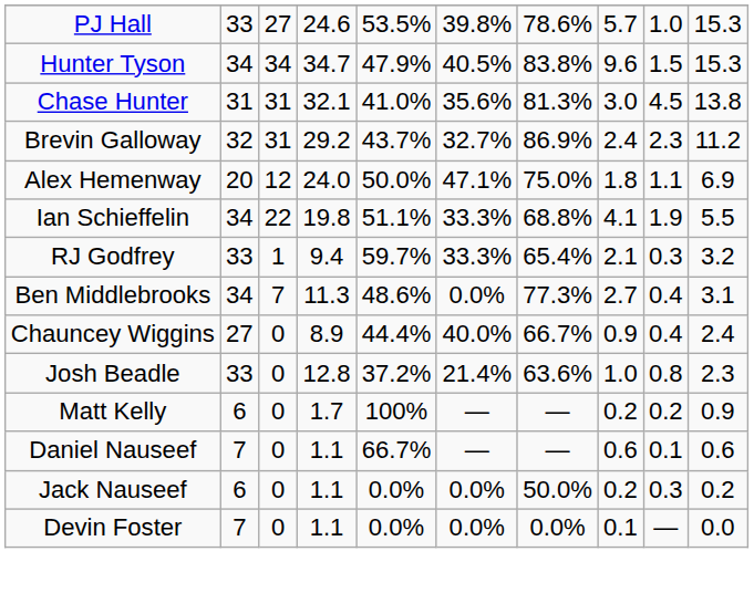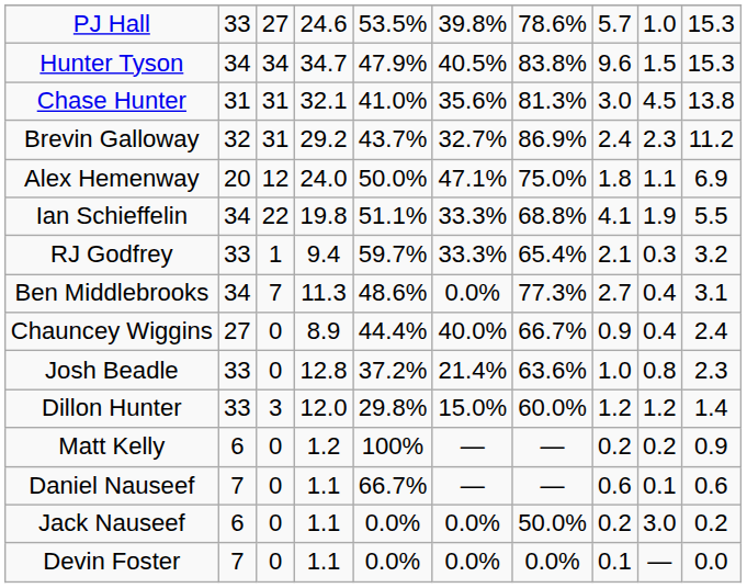 <table class="wikitable sortable" style="text-align:center">
 <tr>
 </tr>
 <tr>
 <td><a href='#'>PJ Hall</a></td>
 <td>33</td>
 <td>27</td>
 <td>24.6</td>
 <td>53.5%</td>
 <td>39.8%</td>
 <td>78.6%</td>
 <td>5.7</td>
 <td>1.0</td>
 <td>15.3</td>
 </tr>
 <tr>
 <td><a href='#'>Hunter Tyson</a></td>
 <td>34</td>
 <td>34</td>
 <td>34.7</td>
 <td>47.9%</td>
 <td>40.5%</td>
 <td>83.8%</td>
 <td>9.6</td>
 <td>1.5</td>
 <td>15.3</td>
 </tr>
 <tr>
 <td><a href='#'>Chase Hunter</a></td>
 <td>31</td>
 <td>31</td>
 <td>32.1</td>
 <td>41.0%</td>
 <td>35.6%</td>
 <td>81.3%</td>
 <td>3.0</td>
 <td>4.5</td>
 <td>13.8</td>
 </tr>
 <tr>
 <td>Brevin Galloway</td>
 <td>32</td>
 <td>31</td>
 <td>29.2</td>
 <td>43.7%</td>
 <td>32.7%</td>
 <td>86.9%</td>
 <td>2.4</td>
 <td>2.3</td>
 <td>11.2</td>
 </tr>
 <tr>
 <td>Alex Hemenway</td>
 <td>20</td>
 <td>12</td>
 <td>24.0</td>
 <td>50.0%</td>
 <td>47.1%</td>
 <td>75.0%</td>
 <td>1.8</td>
 <td>1.1</td>
 <td>6.9</td>
 </tr>
 <tr>
 <td>Ian Schieffelin</td>
 <td>34</td>
 <td>22</td>
 <td>19.8</td>
 <td>51.1%</td>
 <td>33.3%</td>
 <td>68.8%</td>
 <td>4.1</td>
 <td>1.9</td>
 <td>5.5</td>
 </tr>
 <tr>
 <td>RJ Godfrey</td>
 <td>33</td>
 <td>1</td>
 <td>9.4</td>
 <td>59.7%</td>
 <td>33.3%</td>
 <td>65.4%</td>
 <td>2.1</td>
 <td>0.3</td>
 <td>3.2</td>
 </tr>
 <tr>
 <td>Ben Middlebrooks</td>
 <td>34</td>
 <td>7</td>
 <td>11.3</td>
 <td>48.6%</td>
 <td>0.0%</td>
 <td>77.3%</td>
 <td>2.7</td>
 <td>0.4</td>
 <td>3.1</td>
 </tr>
 <tr>
 <td>Chauncey Wiggins</td>
 <td>27</td>
 <td>0</td>
 <td>8.9</td>
 <td>44.4%</td>
 <td>40.0%</td>
 <td>66.7%</td>
 <td>0.9</td>
 <td>0.4</td>
 <td>2.4</td>
 </tr>
 <tr>
 <td>Josh Beadle</td>
 <td>33</td>
 <td>0</td>
 <td>12.8</td>
 <td>37.2%</td>
 <td>21.4%</td>
 <td>63.6%</td>
 <td>1.0</td>
 <td>0.8</td>
 <td>2.3</td>
 </tr>
 <tr>
+<td>Dillon Hunter</td>
+<td>33</td>
+<td>3</td>
+<td>12.0</td>
+<td>29.8%</td>
+<td>15.0%</td>
+<td>60.0%</td>
+<td>1.2</td>
+<td>1.2</td>
+<td>1.4</td>
+</tr>
+<tr>
 <td>Matt Kelly</td>
 <td>6</td>
 <td>0</td>
-<td>1.7</td>
+<td>1.2</td>
 <td>100%</td>
 <td>—</td>
 <td>—</td>
 <td>0.2</td>
 <td>0.2</td>
 <td>0.9</td>
 </tr>
 <tr>
 <td>Daniel Nauseef</td>
 <td>7</td>
 <td>0</td>
 <td>1.1</td>
 <td>66.7%</td>
 <td>—</td>
 <td>—</td>
 <td>0.6</td>
 <td>0.1</td>
 <td>0.6</td>
 </tr>
 <tr>
 <td>Jack Nauseef</td>
 <td>6</td>
 <td>0</td>
 <td>1.1</td>
 <td>0.0%</td>
 <td>0.0%</td>
 <td>50.0%</td>
 <td>0.2</td>
-<td>0.3</td>
+<td>3.0</td>
 <td>0.2</td>
 </tr>
 <tr>
 <td>Devin Foster</td>
 <td>7</td>
 <td>0</td>
 <td>1.1</td>
 <td>0.0%</td>
 <td>0.0%</td>
 <td>0.0%</td>
 <td>0.1</td>
 <td>—</td>
 <td>0.0</td>
 </tr>
 </table>
